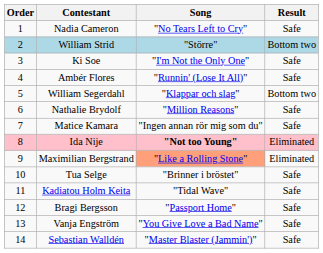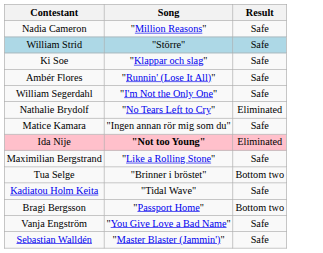 <table class="wikitable plainrowheaders" style="text-align:center;">
 <tr>
-<th scope="col">Order</th>
 <th scope="col">Contestant</th>
 <th scope="col">Song</th>
 <th scope="col">Result</th>
 </tr>
 <tr>
-<td>1</td>
 <td scope="row">Nadia Cameron</td>
-<td>"<a href='#'>No Tears Left to Cry</a>"</td>
+<td>"<a href='#'>Million Reasons</a>"</td>
 <td>Safe</td>
 </tr>
 <tr style="background:lightblue;">
-<td>2</td>
 <td scope="row">William Strid</td>
 <td>"Större"</td>
-<td>Bottom two</td>
-</tr>
-<tr>
-<td>3</td>
-<td scope="row">Ki Soe</td>
-<td>"<a href='#'>I'm Not the Only One</a>"</td>
 <td>Safe</td>
 </tr>
 <tr>
-<td>4</td>
+<td scope="row">Ki Soe</td>
+<td>"<a href='#'>Klappar och slag</a>"</td>
+<td>Safe</td>
+</tr>
+<tr>
 <td scope="row">Ambér Flores</td>
 <td>"<a href='#'>Runnin' (Lose It All)</a>"</td>
 <td>Safe</td>
 </tr>
 <tr>
-<td>5</td>
 <td scope="row">William Segerdahl</td>
-<td>"<a href='#'>Klappar och slag</a>"</td>
-<td>Bottom two</td>
-</tr>
-<tr>
-<td>6</td>
-<td scope="row">Nathalie Brydolf</td>
-<td>"<a href='#'>Million Reasons</a>"</td>
+<td>"<a href='#'>I'm Not the Only One</a>"</td>
 <td>Safe</td>
 </tr>
 <tr>
-<td>7</td>
+<td scope="row">Nathalie Brydolf</td>
+<td>"<a href='#'>No Tears Left to Cry</a>"</td>
+<td>Eliminated</td>
+</tr>
+<tr>
 <td scope="row">Matice Kamara</td>
 <td>"Ingen annan rör mig som du"</td>
 <td>Safe</td>
 </tr>
 <tr style="background:pink;">
-<td>8</td>
 <td scope="row">Ida Nije</td>
 <td><strong>"Not too Young"</strong></td>
 <td>Eliminated</td>
 </tr>
 <tr>
-<td>9</td>
 <td scope="row">Maximilian Bergstrand</td>
-<td style="background: lightsalmon;">"<a href='#'>Like a Rolling Stone</a>"</td>
-<td>Eliminated</td>
-</tr>
-<tr>
-<td>10</td>
-<td scope="row">Tua Selge</td>
-<td>"Brinner i bröstet"</td>
+<td>"<a href='#'>Like a Rolling Stone</a>"</td>
 <td>Safe</td>
 </tr>
 <tr>
-<td>11</td>
+<td scope="row">Tua Selge</td>
+<td>"Brinner i bröstet"</td>
+<td>Bottom two</td>
+</tr>
+<tr>
 <td scope="row"><a href='#'>Kadiatou Holm Keita</a></td>
 <td>"Tidal Wave"</td>
 <td>Safe</td>
 </tr>
 <tr>
-<td>12</td>
 <td scope="row">Bragi Bergsson</td>
 <td>"<a href='#'>Passport Home</a>"</td>
-<td>Safe</td>
+<td>Bottom two</td>
 </tr>
 <tr>
-<td>13</td>
 <td scope="row">Vanja Engström</td>
 <td>"<a href='#'>You Give Love a Bad Name</a>"</td>
 <td>Safe</td>
 </tr>
 <tr>
-<td>14</td>
 <td scope="row"><a href='#'>Sebastian Walldén</a></td>
 <td>"<a href='#'>Master Blaster (Jammin')</a>"</td>
 <td>Safe</td>
 </tr>
 </table>
